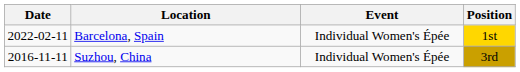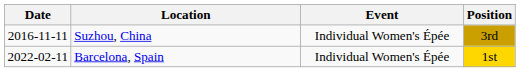 <table class="wikitable" style="text-align:center;">
 <tr>
 <th>Date</th>
 <th style="width:17em">Location</th>
 <th style="width:12em">Event</th>
 <th>Position</th>
 </tr>
 <tr>
+<td>2016-11-11</td>
+<td rowspan="1" align="left"> <a href='#'>Suzhou</a>, <a href='#'>China</a></td>
+<td>Individual Women's Épée</td>
+<td bgcolor="caramel">3rd</td>
+</tr>
+<tr>
 <td>2022-02-11</td>
 <td rowspan="1" align="left"> <a href='#'>Barcelona</a>, <a href='#'>Spain</a></td>
 <td>Individual Women's Épée</td>
 <td bgcolor="gold">1st</td>
 </tr>
-<tr>
-<td>2016-11-11</td>
-<td rowspan="1" align="left"> <a href='#'>Suzhou</a>, <a href='#'>China</a></td>
-<td>Individual Women's Épée</td>
-<td bgcolor="caramel">3rd</td>
-</tr>
 </table>
